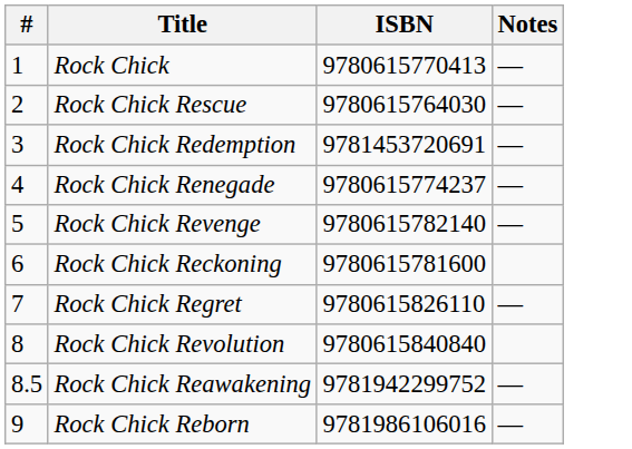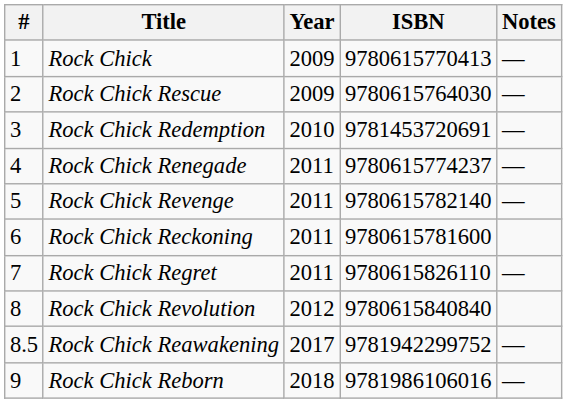 <table class="wikitable">
 <tr>
 <th>#</th>
 <th>Title</th>
+<th>Year</th>
 <th>ISBN</th>
 <th>Notes</th>
 </tr>
 <tr>
 <td>1</td>
 <td><em>Rock Chick</em></td>
+<td>2009</td>
 <td>9780615770413</td>
 <td>—</td>
 </tr>
 <tr>
 <td>2</td>
 <td><em>Rock Chick Rescue</em></td>
+<td>2009</td>
 <td>9780615764030</td>
 <td>—</td>
 </tr>
 <tr>
 <td>3</td>
 <td><em>Rock Chick Redemption</em></td>
+<td>2010</td>
 <td>9781453720691</td>
 <td>—</td>
 </tr>
 <tr>
 <td>4</td>
 <td><em>Rock Chick Renegade</em></td>
+<td>2011</td>
 <td>9780615774237</td>
 <td>—</td>
 </tr>
 <tr>
 <td>5</td>
 <td><em>Rock Chick Revenge</em></td>
+<td>2011</td>
 <td>9780615782140</td>
 <td>—</td>
 </tr>
 <tr>
 <td>6</td>
 <td><em>Rock Chick Reckoning</em></td>
+<td>2011</td>
 <td>9780615781600</td>
 <td></td>
 </tr>
 <tr>
 <td>7</td>
 <td><em>Rock Chick Regret</em></td>
+<td>2011</td>
 <td>9780615826110</td>
 <td>—</td>
 </tr>
 <tr>
 <td>8</td>
 <td><em>Rock Chick Revolution</em></td>
+<td>2012</td>
 <td>9780615840840</td>
 <td></td>
 </tr>
 <tr>
 <td>8.5</td>
 <td><em>Rock Chick Reawakening</em></td>
+<td>2017</td>
 <td>9781942299752</td>
 <td>—</td>
 </tr>
 <tr>
 <td>9</td>
 <td><em>Rock Chick Reborn</em></td>
+<td>2018</td>
 <td>9781986106016</td>
 <td>—</td>
 </tr>
 </table>
